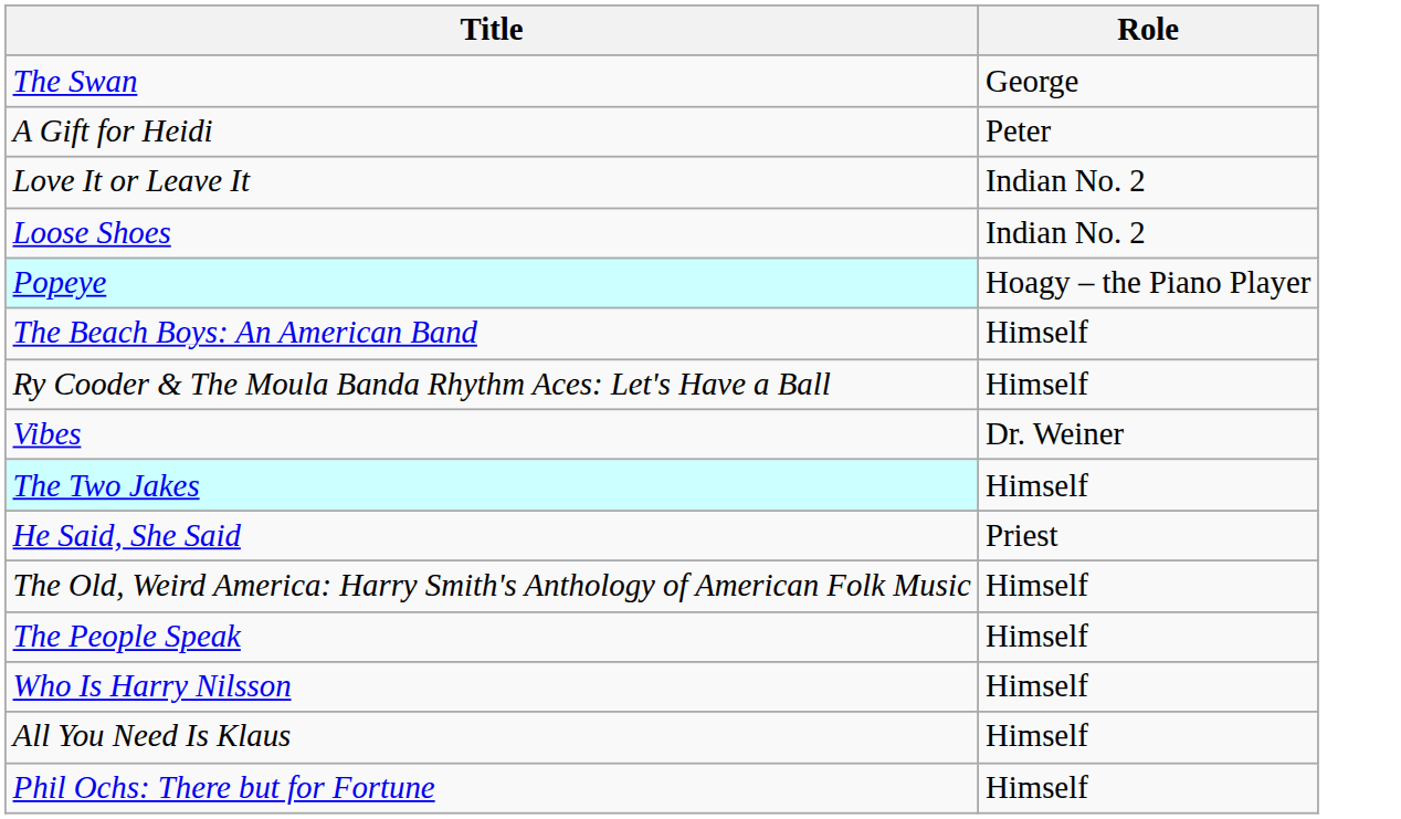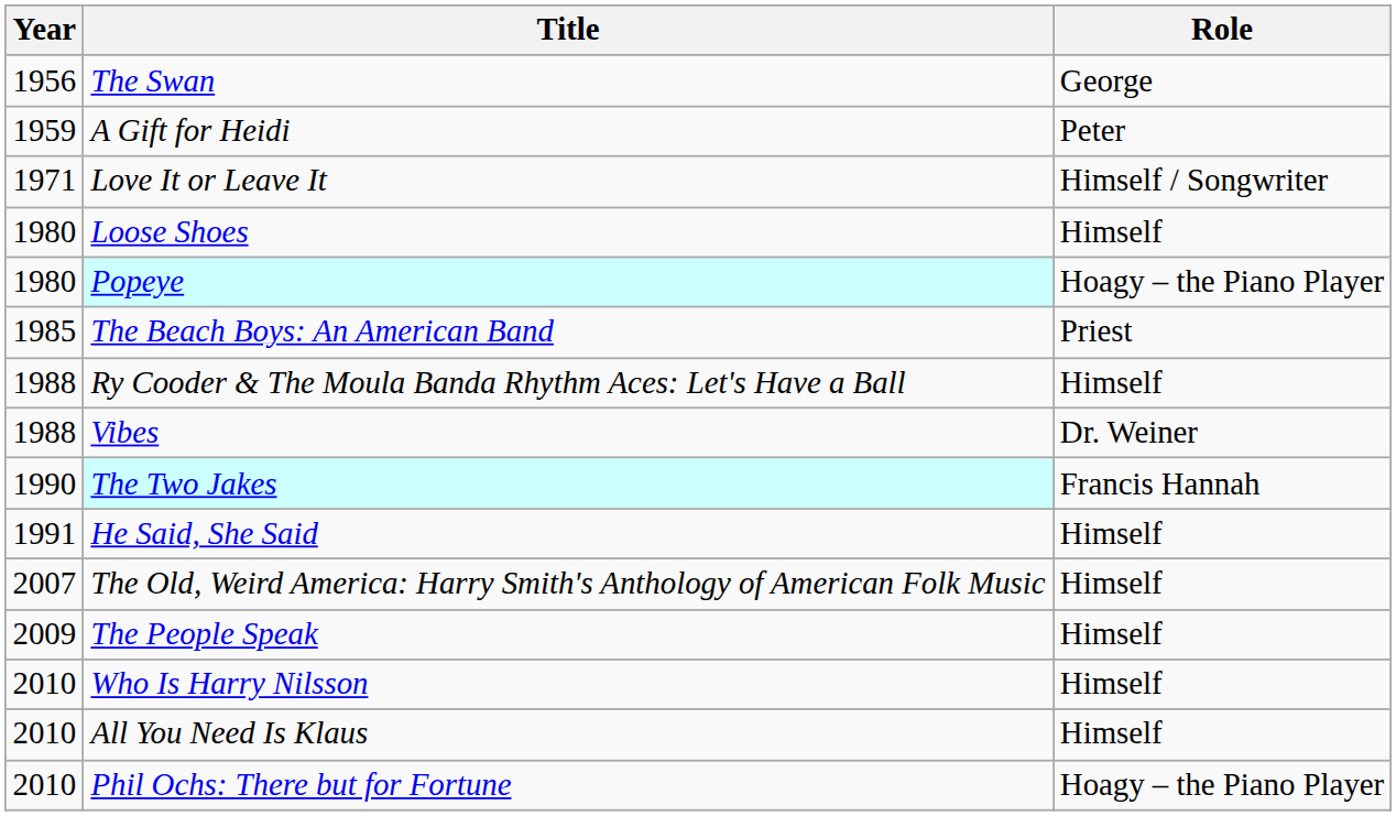 <table class="wikitable sortable">
 <tr>
+<th>Year</th>
 <th>Title</th>
 <th>Role</th>
 </tr>
 <tr>
+<td>1956</td>
 <td><em><a href='#'>The Swan</a></em></td>
 <td>George</td>
 </tr>
 <tr>
+<td>1959</td>
 <td><em>A Gift for Heidi</em></td>
 <td>Peter</td>
 </tr>
 <tr>
+<td>1971</td>
 <td><em>Love It or Leave It</em></td>
-<td>Indian No. 2</td>
+<td>Himself / Songwriter</td>
 </tr>
 <tr>
+<td>1980</td>
 <td><em><a href='#'>Loose Shoes</a></em></td>
-<td>Indian No. 2</td>
+<td>Himself</td>
 </tr>
 <tr>
+<td>1980</td>
 <td style="background: #CCFFFF"><em><a href='#'>Popeye</a></em></td>
 <td>Hoagy – the Piano Player</td>
 </tr>
 <tr>
+<td>1985</td>
 <td><em><a href='#'>The Beach Boys: An American Band</a></em></td>
-<td>Himself</td>
+<td>Priest</td>
 </tr>
 <tr>
+<td>1988</td>
 <td><em>Ry Cooder & The Moula Banda Rhythm Aces: Let's Have a Ball</em></td>
 <td>Himself</td>
 </tr>
 <tr>
+<td>1988</td>
 <td><em><a href='#'>Vibes</a></em></td>
 <td>Dr. Weiner</td>
 </tr>
 <tr>
+<td>1990</td>
 <td style="background: #CCFFFF"><em><a href='#'>The Two Jakes</a></em></td>
+<td>Francis Hannah</td>
+</tr>
+<tr>
+<td>1991</td>
+<td><em><a href='#'>He Said, She Said</a></em></td>
 <td>Himself</td>
 </tr>
 <tr>
-<td><em><a href='#'>He Said, She Said</a></em></td>
-<td>Priest</td>
-</tr>
-<tr>
+<td>2007</td>
 <td><em>The Old, Weird America: Harry Smith's Anthology of American Folk Music</em></td>
 <td>Himself</td>
 </tr>
 <tr>
+<td>2009</td>
 <td><em><a href='#'>The People Speak</a></em></td>
 <td>Himself</td>
 </tr>
 <tr>
+<td>2010</td>
 <td><em><a href='#'>Who Is Harry Nilsson</a></em></td>
 <td>Himself</td>
 </tr>
 <tr>
+<td>2010</td>
 <td><em>All You Need Is Klaus</em></td>
 <td>Himself</td>
 </tr>
 <tr>
+<td>2010</td>
 <td><em><a href='#'>Phil Ochs: There but for Fortune</a></em></td>
-<td>Himself</td>
+<td>Hoagy – the Piano Player</td>
 </tr>
 </table>
